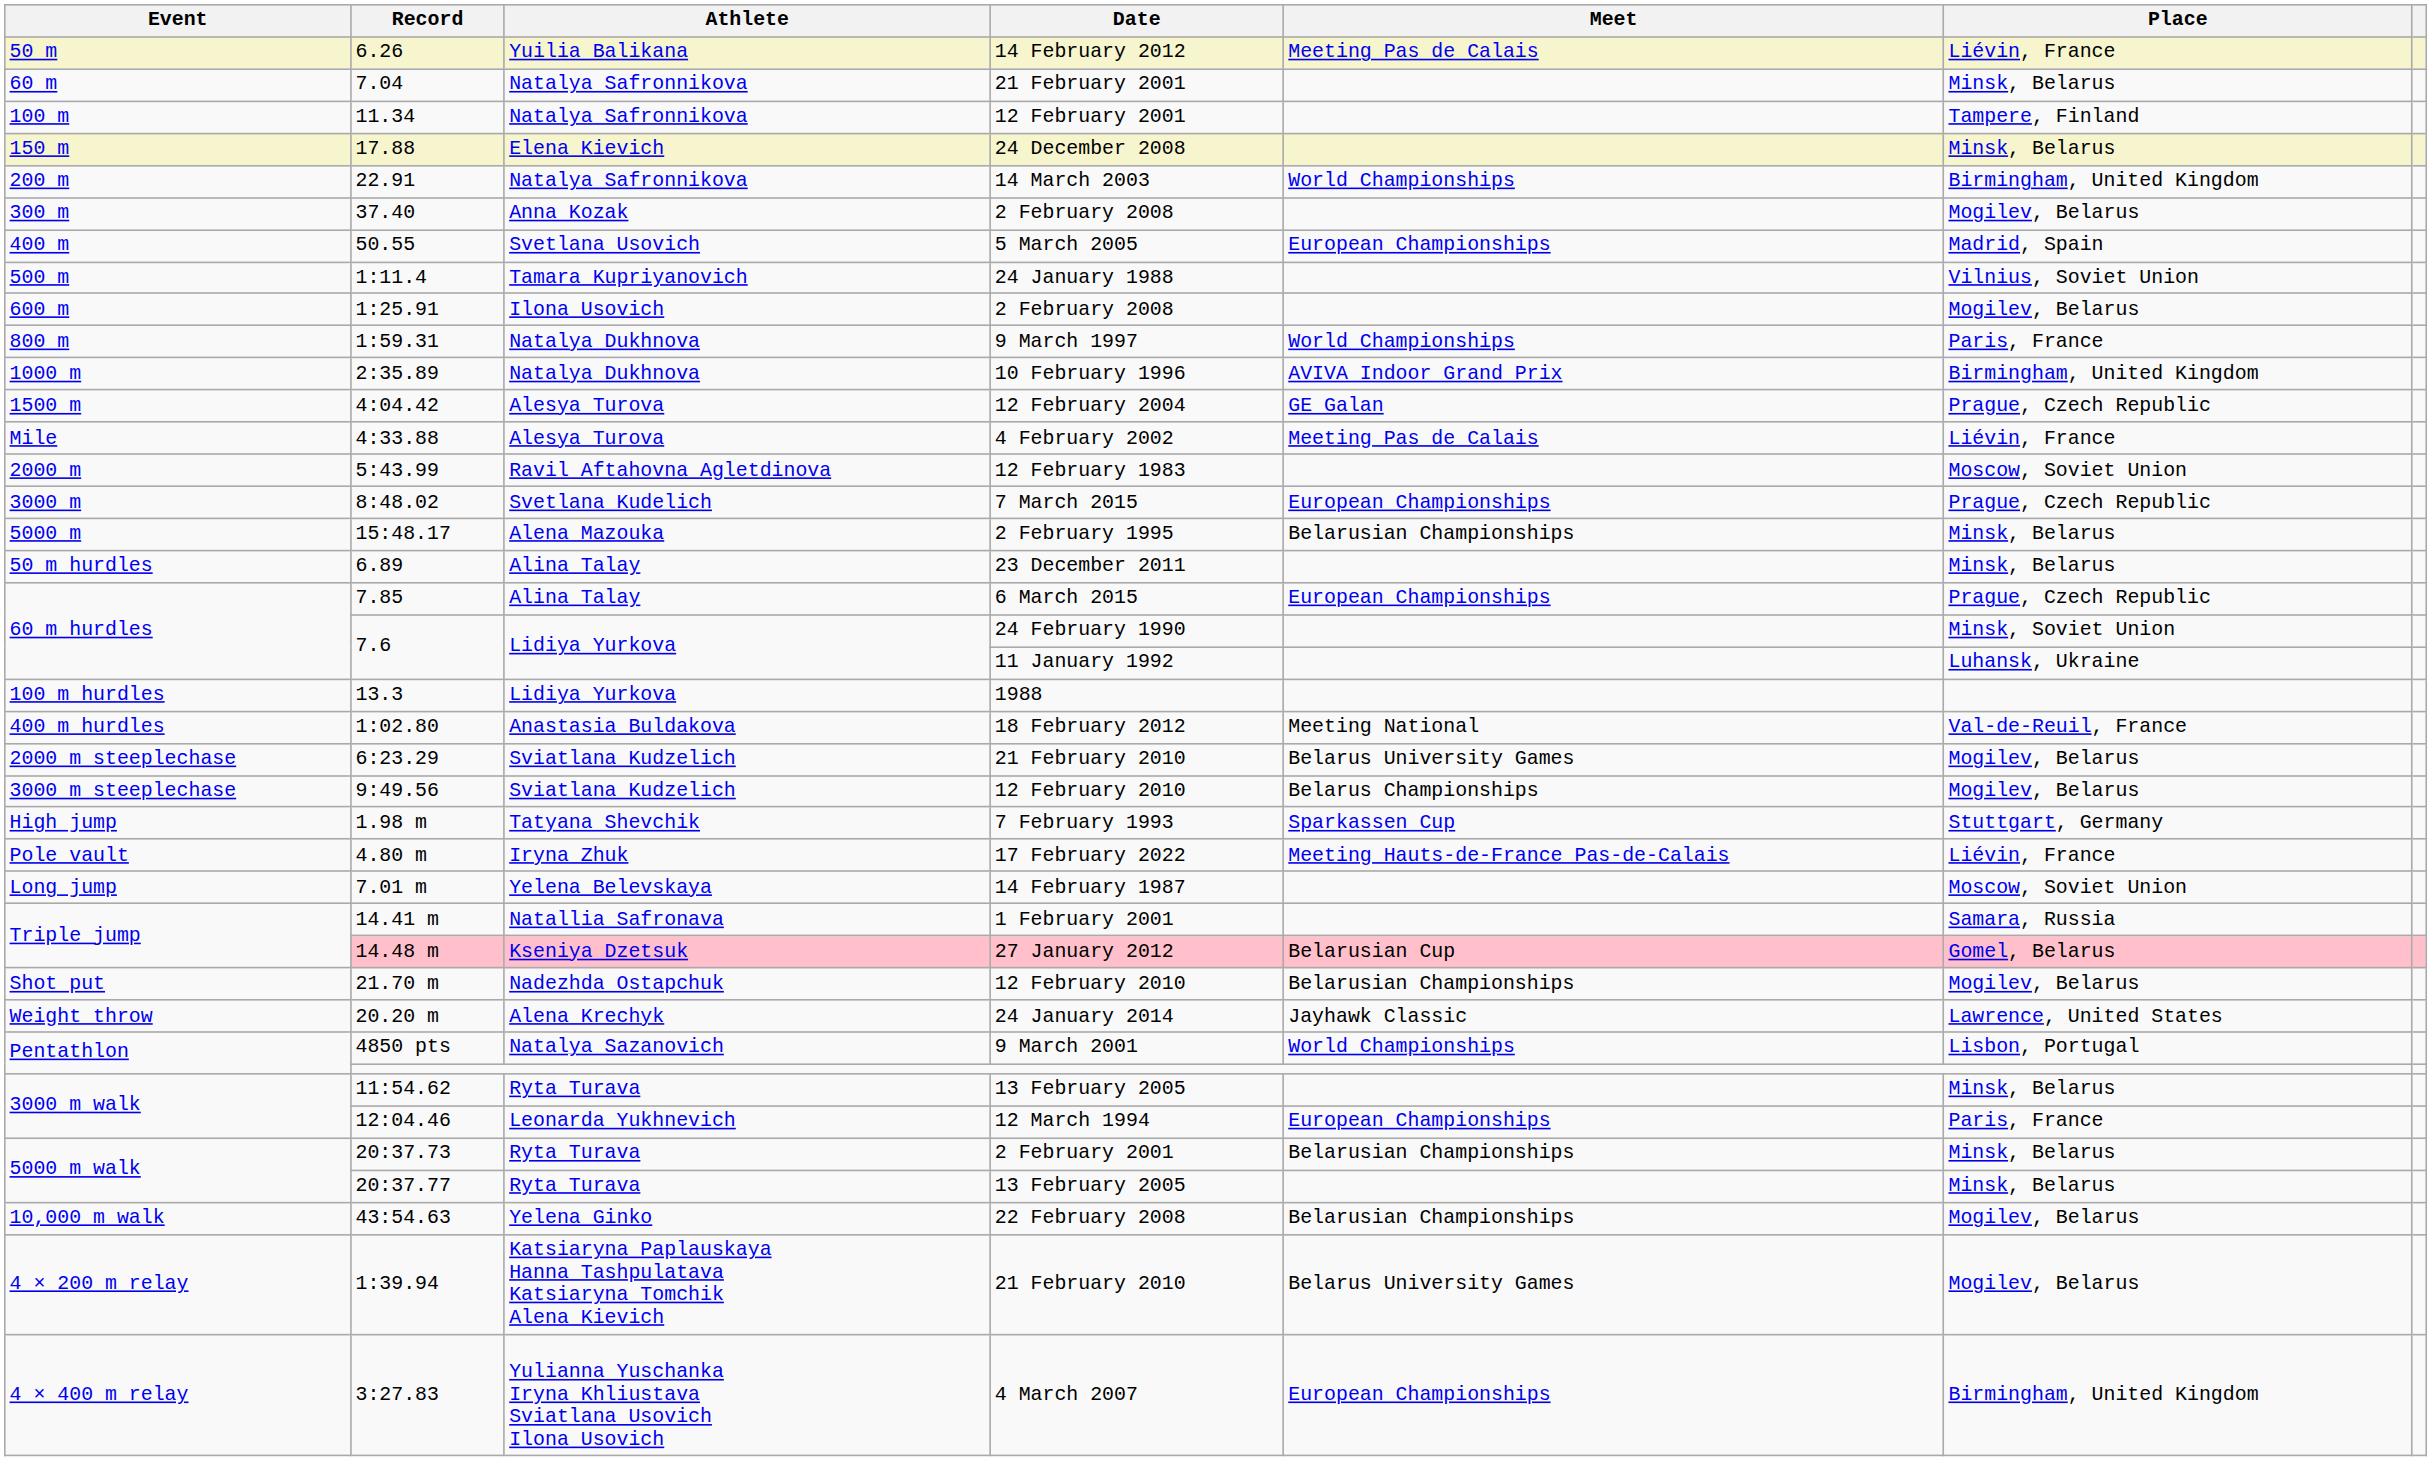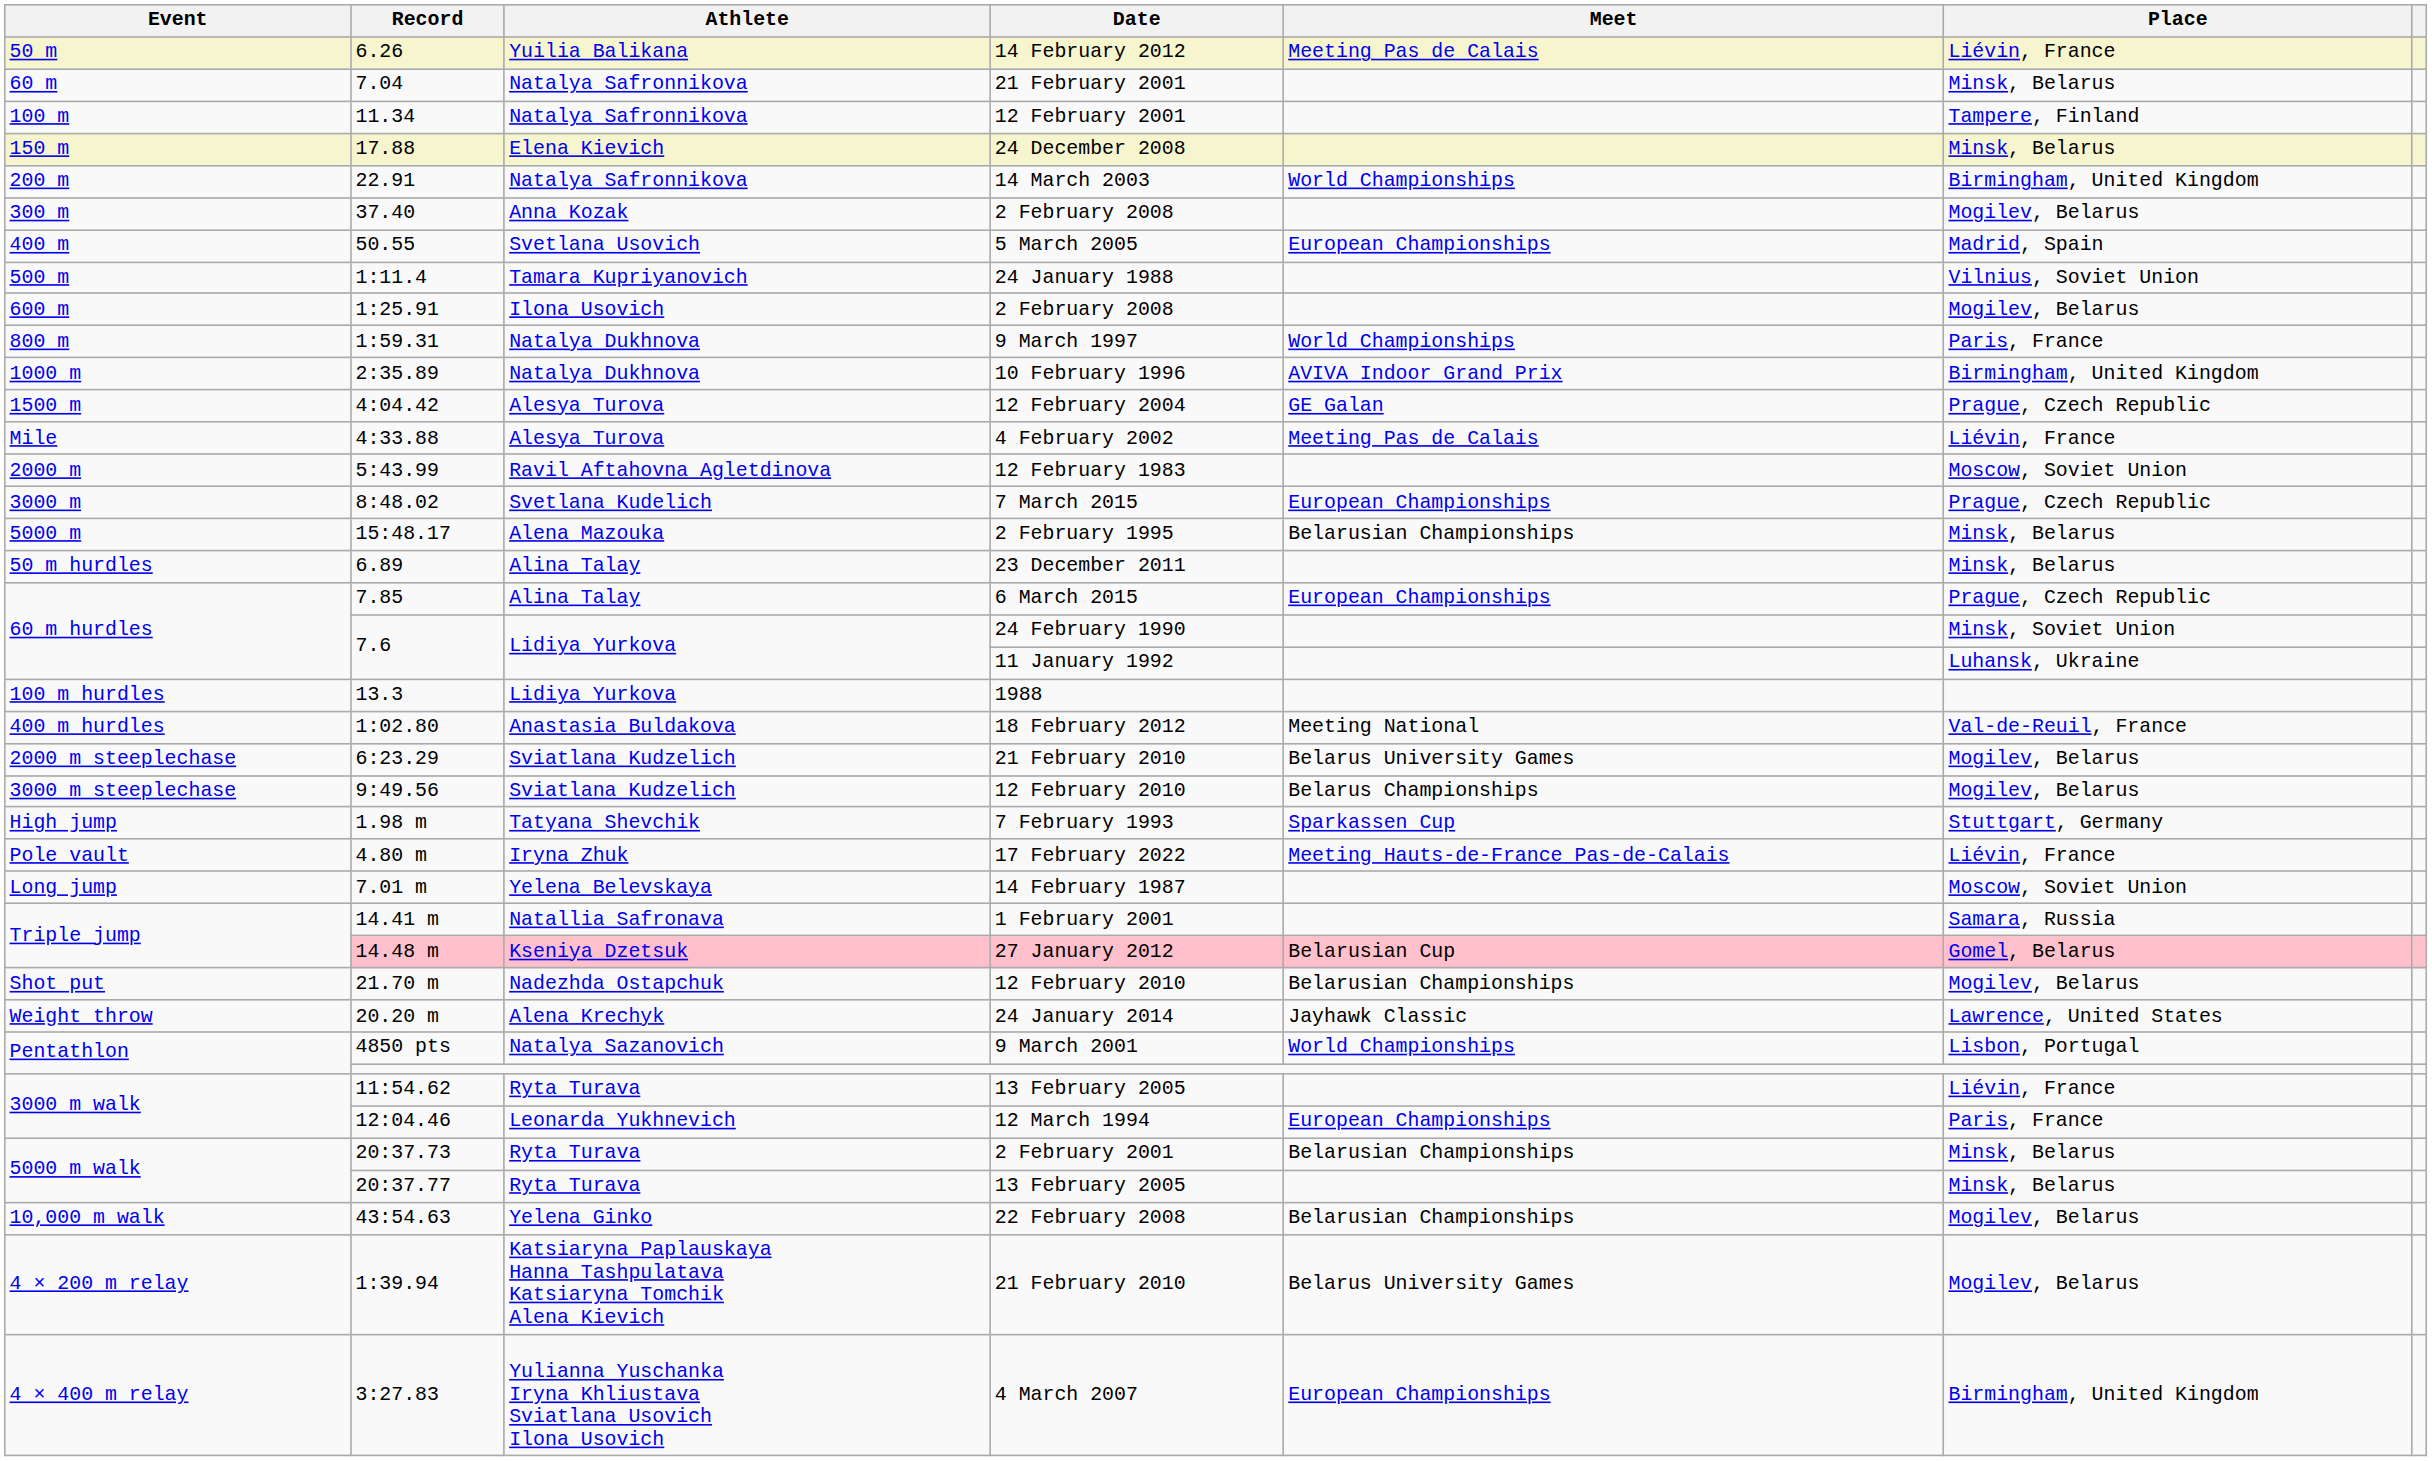 <table class="wikitable" style="font-size:95%; width: 95%;">
 <tr>
 <th>Event</th>
 <th>Record</th>
 <th>Athlete</th>
 <th>Date</th>
 <th>Meet</th>
 <th>Place</th>
 <th></th>
 </tr>
 <tr style="background:#f6F5CE;">
 <td><a href='#'>50 m</a></td>
 <td>6.26</td>
 <td><a href='#'>Yuilia Balikana</a></td>
 <td>14 February 2012</td>
 <td><a href='#'>Meeting Pas de Calais</a></td>
 <td><a href='#'>Liévin</a>, France</td>
 <td></td>
 </tr>
 <tr>
 <td><a href='#'>60 m</a></td>
 <td>7.04 </td>
 <td><a href='#'>Natalya Safronnikova</a></td>
 <td>21 February 2001</td>
 <td></td>
 <td><a href='#'>Minsk</a>, Belarus</td>
 <td></td>
 </tr>
 <tr>
 <td><a href='#'>100 m</a></td>
 <td>11.34</td>
 <td><a href='#'>Natalya Safronnikova</a></td>
 <td>12 February 2001</td>
 <td></td>
 <td><a href='#'>Tampere</a>, Finland</td>
 <td></td>
 </tr>
 <tr style="background:#f6F5CE;">
 <td><a href='#'>150 m</a></td>
 <td>17.88</td>
 <td><a href='#'>Elena Kievich</a></td>
 <td>24 December 2008</td>
 <td></td>
 <td><a href='#'>Minsk</a>, Belarus</td>
 <td></td>
 </tr>
 <tr>
 <td><a href='#'>200 m</a></td>
 <td>22.91</td>
 <td><a href='#'>Natalya Safronnikova</a></td>
 <td>14 March 2003</td>
 <td><a href='#'>World Championships</a></td>
 <td><a href='#'>Birmingham</a>, United Kingdom</td>
 <td></td>
 </tr>
 <tr>
 <td><a href='#'>300 m</a></td>
 <td>37.40</td>
 <td><a href='#'>Anna Kozak</a></td>
 <td>2 February 2008</td>
 <td></td>
 <td><a href='#'>Mogilev</a>, Belarus</td>
 <td></td>
 </tr>
 <tr>
 <td><a href='#'>400 m</a></td>
 <td>50.55</td>
 <td><a href='#'>Svetlana Usovich</a></td>
 <td>5 March 2005</td>
 <td><a href='#'>European Championships</a></td>
 <td><a href='#'>Madrid</a>, Spain</td>
 <td></td>
 </tr>
 <tr>
 <td><a href='#'>500 m</a></td>
 <td>1:11.4 </td>
 <td><a href='#'>Tamara Kupriyanovich</a></td>
 <td>24 January 1988</td>
 <td></td>
 <td><a href='#'>Vilnius</a>, Soviet Union</td>
 <td></td>
 </tr>
 <tr>
 <td><a href='#'>600 m</a></td>
 <td>1:25.91</td>
 <td><a href='#'>Ilona Usovich</a></td>
 <td>2 February 2008</td>
 <td></td>
 <td><a href='#'>Mogilev</a>, Belarus</td>
 <td></td>
 </tr>
 <tr>
 <td><a href='#'>800 m</a></td>
 <td>1:59.31</td>
 <td><a href='#'>Natalya Dukhnova</a></td>
 <td>9 March 1997</td>
 <td><a href='#'>World Championships</a></td>
 <td><a href='#'>Paris</a>, France</td>
 <td></td>
 </tr>
 <tr>
 <td><a href='#'>1000 m</a></td>
 <td>2:35.89</td>
 <td><a href='#'>Natalya Dukhnova</a></td>
 <td>10 February 1996</td>
 <td><a href='#'>AVIVA Indoor Grand Prix</a></td>
 <td><a href='#'>Birmingham</a>, United Kingdom</td>
 <td></td>
 </tr>
 <tr>
 <td><a href='#'>1500 m</a></td>
 <td>4:04.42</td>
 <td><a href='#'>Alesya Turova</a></td>
 <td>12 February 2004</td>
 <td><a href='#'>GE Galan</a></td>
 <td><a href='#'>Prague</a>, Czech Republic</td>
 <td></td>
 </tr>
 <tr>
 <td><a href='#'>Mile</a></td>
 <td>4:33.88</td>
 <td><a href='#'>Alesya Turova</a></td>
 <td>4 February 2002</td>
 <td><a href='#'>Meeting Pas de Calais</a></td>
 <td><a href='#'>Liévin</a>, France</td>
 <td></td>
 </tr>
 <tr>
 <td><a href='#'>2000 m</a></td>
 <td>5:43.99</td>
 <td><a href='#'>Ravil Aftahovna Agletdinova</a></td>
 <td>12 February 1983</td>
 <td></td>
 <td><a href='#'>Moscow</a>, Soviet Union</td>
 <td></td>
 </tr>
 <tr>
 <td><a href='#'>3000 m</a></td>
 <td>8:48.02</td>
 <td><a href='#'>Svetlana Kudelich</a></td>
 <td>7 March 2015</td>
 <td><a href='#'>European Championships</a></td>
 <td><a href='#'>Prague</a>, Czech Republic</td>
 <td></td>
 </tr>
 <tr>
 <td><a href='#'>5000 m</a></td>
 <td>15:48.17</td>
 <td><a href='#'>Alena Mazouka</a></td>
 <td>2 February 1995</td>
 <td>Belarusian Championships</td>
 <td><a href='#'>Minsk</a>, Belarus</td>
 <td></td>
 </tr>
 <tr>
 <td><a href='#'>50 m hurdles</a></td>
 <td>6.89</td>
 <td><a href='#'>Alina Talay</a></td>
 <td>23 December 2011</td>
 <td></td>
 <td><a href='#'>Minsk</a>, Belarus</td>
 <td></td>
 </tr>
 <tr>
 <td rowspan=3><a href='#'>60 m hurdles</a></td>
 <td>7.85</td>
 <td><a href='#'>Alina Talay</a></td>
 <td>6 March 2015</td>
 <td><a href='#'>European Championships</a></td>
 <td><a href='#'>Prague</a>, Czech Republic</td>
 <td></td>
 </tr>
 <tr>
 <td rowspan=2>7.6 </td>
 <td rowspan=2><a href='#'>Lidiya Yurkova</a></td>
 <td>24 February 1990</td>
 <td></td>
 <td><a href='#'>Minsk</a>, Soviet Union</td>
 <td></td>
 </tr>
 <tr>
 <td>11 January 1992</td>
 <td></td>
 <td><a href='#'>Luhansk</a>, Ukraine</td>
 <td></td>
 </tr>
 <tr>
 <td><a href='#'>100 m hurdles</a></td>
 <td>13.3</td>
 <td><a href='#'>Lidiya Yurkova</a></td>
 <td>1988</td>
 <td></td>
 <td></td>
 <td></td>
 </tr>
 <tr>
 <td><a href='#'>400 m hurdles</a></td>
 <td>1:02.80</td>
 <td><a href='#'>Anastasia Buldakova</a></td>
 <td>18 February 2012</td>
 <td>Meeting National</td>
 <td><a href='#'>Val-de-Reuil</a>, France</td>
 <td></td>
 </tr>
 <tr>
 <td><a href='#'>2000 m steeplechase</a></td>
 <td>6:23.29</td>
 <td><a href='#'>Sviatlana Kudzelich</a></td>
 <td>21 February 2010</td>
 <td>Belarus University Games</td>
 <td><a href='#'>Mogilev</a>, Belarus</td>
 <td></td>
 </tr>
 <tr>
 <td><a href='#'>3000 m steeplechase</a></td>
 <td>9:49.56</td>
 <td><a href='#'>Sviatlana Kudzelich</a></td>
 <td>12 February 2010</td>
 <td>Belarus Championships</td>
 <td><a href='#'>Mogilev</a>, Belarus</td>
 <td></td>
 </tr>
 <tr>
 <td><a href='#'>High jump</a></td>
 <td>1.98 m</td>
 <td><a href='#'>Tatyana Shevchik</a></td>
 <td>7 February 1993</td>
 <td><a href='#'>Sparkassen Cup</a></td>
 <td><a href='#'>Stuttgart</a>, Germany</td>
 <td></td>
 </tr>
 <tr>
 <td><a href='#'>Pole vault</a></td>
 <td>4.80 m</td>
 <td><a href='#'>Iryna Zhuk</a></td>
 <td>17 February 2022</td>
 <td><a href='#'>Meeting Hauts-de-France Pas-de-Calais</a></td>
 <td><a href='#'>Liévin</a>, France</td>
 <td></td>
 </tr>
 <tr>
 <td><a href='#'>Long jump</a></td>
 <td>7.01 m</td>
 <td><a href='#'>Yelena Belevskaya</a></td>
 <td>14 February 1987</td>
 <td></td>
 <td><a href='#'>Moscow</a>, Soviet Union</td>
 <td></td>
 </tr>
 <tr>
 <td rowspan=2><a href='#'>Triple jump</a></td>
 <td>14.41 m</td>
 <td><a href='#'>Natallia Safronava</a></td>
 <td>1 February 2001</td>
 <td></td>
 <td><a href='#'>Samara</a>, Russia</td>
 <td></td>
 </tr>
 <tr style="background:pink">
 <td>14.48 m</td>
 <td><a href='#'>Kseniya Dzetsuk</a></td>
 <td>27 January 2012</td>
 <td>Belarusian Cup</td>
 <td><a href='#'>Gomel</a>, Belarus</td>
 <td></td>
 </tr>
 <tr>
 <td><a href='#'>Shot put</a></td>
 <td>21.70 m </td>
 <td><a href='#'>Nadezhda Ostapchuk</a></td>
 <td>12 February 2010</td>
 <td>Belarusian Championships</td>
 <td><a href='#'>Mogilev</a>, Belarus</td>
 <td></td>
 </tr>
 <tr>
 <td><a href='#'>Weight throw</a></td>
 <td>20.20 m</td>
 <td><a href='#'>Alena Krechyk</a></td>
 <td>24 January 2014</td>
 <td>Jayhawk Classic</td>
 <td><a href='#'>Lawrence</a>, United States</td>
 <td></td>
 </tr>
 <tr>
 <td rowspan=2><a href='#'>Pentathlon</a></td>
 <td>4850 pts</td>
 <td><a href='#'>Natalya Sazanovich</a></td>
 <td>9 March 2001</td>
 <td><a href='#'>World Championships</a></td>
 <td><a href='#'>Lisbon</a>, Portugal</td>
 <td></td>
 </tr>
 <tr>
 <td colspan=5></td>
 <td></td>
 </tr>
 <tr>
 <td rowspan=2><a href='#'>3000 m walk</a></td>
 <td>11:54.62</td>
 <td><a href='#'>Ryta Turava</a></td>
 <td>13 February 2005</td>
 <td></td>
-<td><a href='#'>Minsk</a>, Belarus</td>
+<td><a href='#'>Liévin</a>, France</td>
 <td></td>
 </tr>
 <tr>
 <td>12:04.46</td>
 <td><a href='#'>Leonarda Yukhnevich</a></td>
 <td>12 March 1994</td>
 <td><a href='#'>European Championships</a></td>
 <td><a href='#'>Paris</a>, France</td>
 <td></td>
 </tr>
 <tr>
 <td rowspan=2><a href='#'>5000 m walk</a></td>
 <td>20:37.73</td>
 <td><a href='#'>Ryta Turava</a></td>
 <td>2 February 2001</td>
 <td>Belarusian Championships</td>
 <td><a href='#'>Minsk</a>, Belarus</td>
 <td></td>
 </tr>
 <tr>
 <td>20:37.77 </td>
 <td><a href='#'>Ryta Turava</a></td>
 <td>13 February 2005</td>
 <td></td>
 <td><a href='#'>Minsk</a>, Belarus</td>
 <td></td>
 </tr>
 <tr>
 <td><a href='#'>10,000 m walk</a></td>
 <td>43:54.63 </td>
 <td><a href='#'>Yelena Ginko</a></td>
 <td>22 February 2008</td>
 <td>Belarusian Championships</td>
 <td><a href='#'>Mogilev</a>, Belarus</td>
 <td></td>
 </tr>
 <tr>
 <td><a href='#'>4 × 200 m relay</a></td>
 <td>1:39.94</td>
 <td><a href='#'>Katsiaryna Paplauskaya</a><br><a href='#'>Hanna Tashpulatava</a><br><a href='#'>Katsiaryna Tomchik</a><br><a href='#'>Alena Kievich</a></td>
 <td>21 February 2010</td>
 <td>Belarus University Games</td>
 <td><a href='#'>Mogilev</a>, Belarus</td>
 <td></td>
 </tr>
 <tr>
 <td><a href='#'>4 × 400 m relay</a></td>
 <td>3:27.83</td>
 <td><br><a href='#'>Yulianna Yuschanka</a><br><a href='#'>Iryna Khliustava</a><br><a href='#'>Sviatlana Usovich</a><br><a href='#'>Ilona Usovich</a></td>
 <td>4 March 2007</td>
 <td><a href='#'>European Championships</a></td>
 <td><a href='#'>Birmingham</a>, United Kingdom</td>
 <td></td>
 </tr>
 </table>
